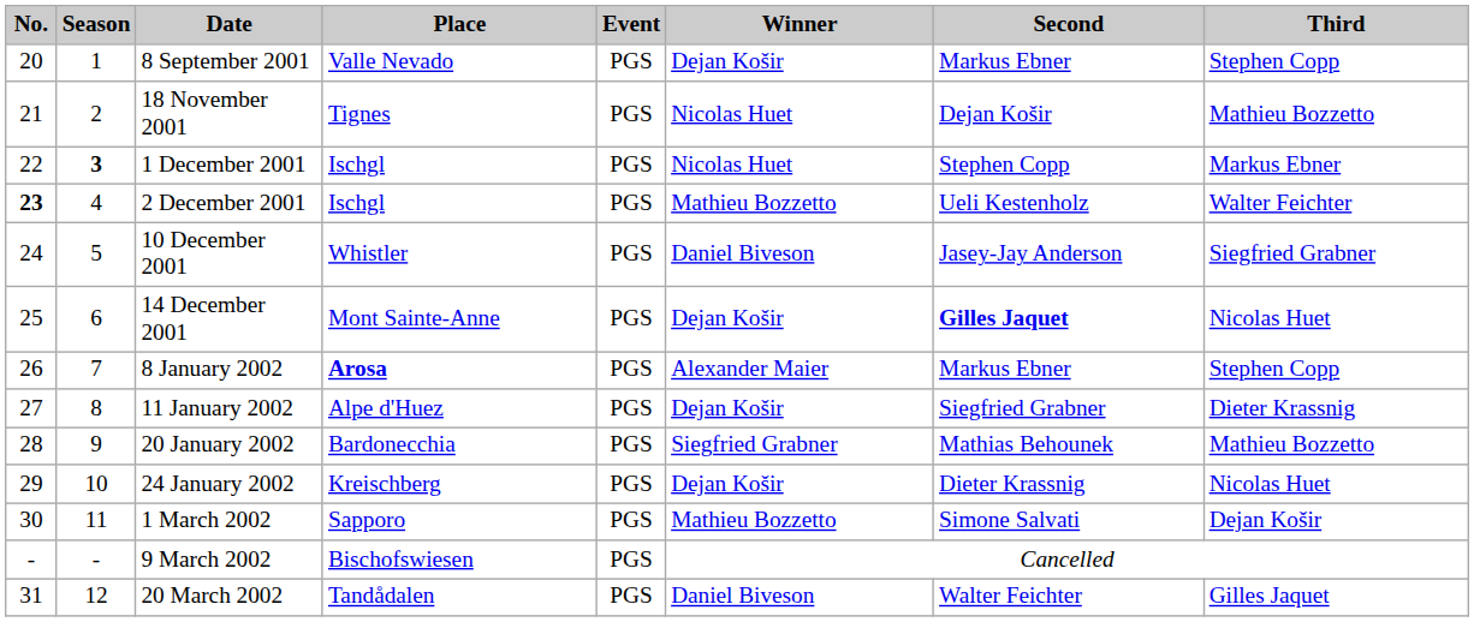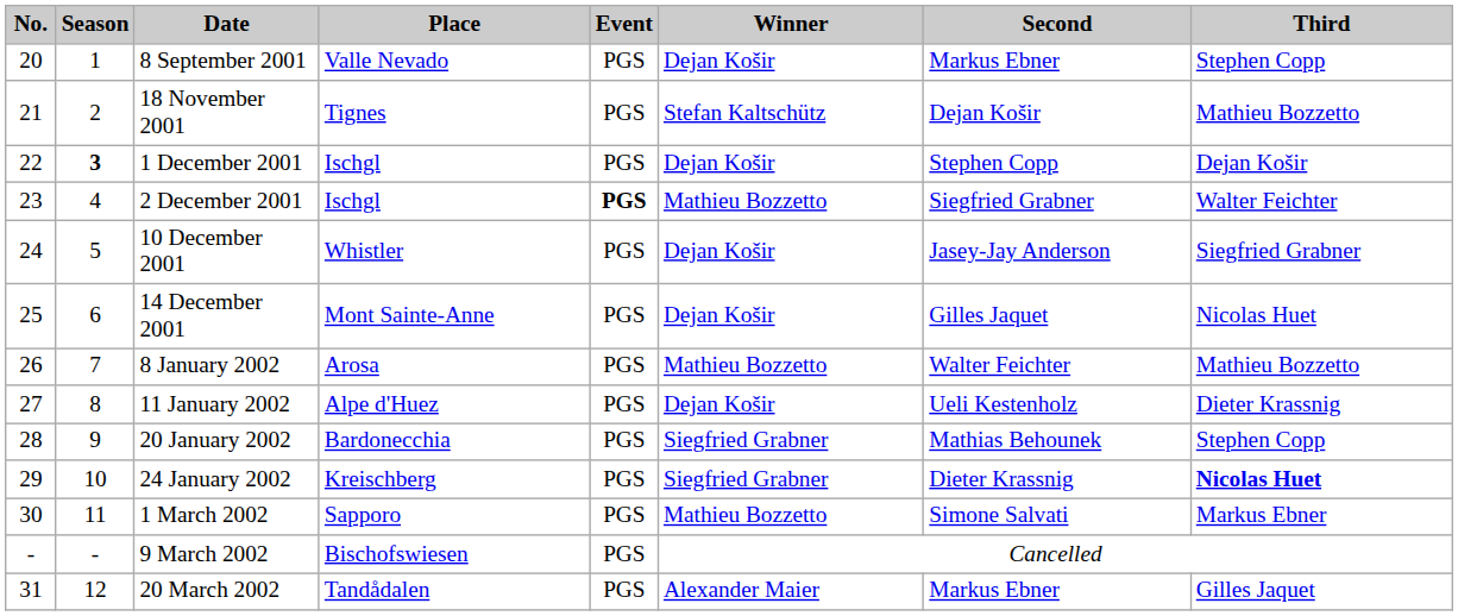 <table class="wikitable plainrowheaders" style="background:#fff; font-size:86%; border:grey solid 1px; border-collapse:collapse;">
 <tr style="background:#ccc; text-align:center;">
 <th scope="col" style="background:#ccc; width:25px;">No.</th>
 <th scope="col" style="background:#ccc; width:30px;">Season</th>
 <th scope="col" style="background:#ccc; width:120px;">Date</th>
 <th scope="col" style="background:#ccc; width:180px;">Place</th>
 <th scope="col" style="background:#ccc; width:15px;">Event</th>
 <th scope="col" style="background:#ccc; width:185px;">Winner</th>
 <th scope="col" style="background:#ccc; width:185px;">Second</th>
 <th scope="col" style="background:#ccc; width:185px;">Third</th>
 </tr>
 <tr>
 <td align=center>20</td>
 <td align=center>1</td>
 <td>8 September 2001</td>
 <td> <a href='#'>Valle Nevado</a></td>
 <td align=center>PGS</td>
 <td> <a href='#'>Dejan Košir</a></td>
 <td> <a href='#'>Markus Ebner</a></td>
 <td> <a href='#'>Stephen Copp</a></td>
 </tr>
 <tr>
 <td align=center>21</td>
 <td align=center>2</td>
 <td>18 November 2001</td>
 <td> <a href='#'>Tignes</a></td>
 <td align=center>PGS</td>
-<td> <a href='#'>Nicolas Huet</a></td>
+<td> <a href='#'>Stefan Kaltschütz</a></td>
 <td> <a href='#'>Dejan Košir</a></td>
 <td> <a href='#'>Mathieu Bozzetto</a></td>
 </tr>
 <tr>
 <td align=center>22</td>
 <td align=center><strong>3</strong></td>
 <td>1 December 2001</td>
 <td> <a href='#'>Ischgl</a></td>
 <td align=center>PGS</td>
-<td> <a href='#'>Nicolas Huet</a></td>
+<td> <a href='#'>Dejan Košir</a></td>
 <td> <a href='#'>Stephen Copp</a></td>
-<td> <a href='#'>Markus Ebner</a></td>
+<td> <a href='#'>Dejan Košir</a></td>
 </tr>
 <tr>
-<td align=center><strong>23</strong></td>
+<td align=center>23</td>
 <td align=center>4</td>
 <td>2 December 2001</td>
 <td> <a href='#'>Ischgl</a></td>
-<td align=center>PGS</td>
+<td align=center><strong>PGS</strong></td>
 <td> <a href='#'>Mathieu Bozzetto</a></td>
-<td> <a href='#'>Ueli Kestenholz</a></td>
+<td> <a href='#'>Siegfried Grabner</a></td>
 <td> <a href='#'>Walter Feichter</a></td>
 </tr>
 <tr>
 <td align=center>24</td>
 <td align=center>5</td>
 <td>10 December 2001</td>
 <td> <a href='#'>Whistler</a></td>
 <td align=center>PGS</td>
-<td> <a href='#'>Daniel Biveson</a></td>
+<td> <a href='#'>Dejan Košir</a></td>
 <td> <a href='#'>Jasey-Jay Anderson</a></td>
 <td> <a href='#'>Siegfried Grabner</a></td>
 </tr>
 <tr>
 <td align=center>25</td>
 <td align=center>6</td>
 <td>14 December 2001</td>
 <td> <a href='#'>Mont Sainte-Anne</a></td>
 <td align=center>PGS</td>
 <td> <a href='#'>Dejan Košir</a></td>
-<td><strong> <a href='#'>Gilles Jaquet</a></strong></td>
+<td> <a href='#'>Gilles Jaquet</a></td>
 <td> <a href='#'>Nicolas Huet</a></td>
 </tr>
 <tr>
 <td align=center>26</td>
 <td align=center>7</td>
 <td>8 January 2002</td>
-<td><strong> <a href='#'>Arosa</a></strong></td>
+<td> <a href='#'>Arosa</a></td>
 <td align=center>PGS</td>
-<td> <a href='#'>Alexander Maier</a></td>
-<td> <a href='#'>Markus Ebner</a></td>
-<td> <a href='#'>Stephen Copp</a></td>
+<td> <a href='#'>Mathieu Bozzetto</a></td>
+<td> <a href='#'>Walter Feichter</a></td>
+<td> <a href='#'>Mathieu Bozzetto</a></td>
 </tr>
 <tr>
 <td align=center>27</td>
 <td align=center>8</td>
 <td>11 January 2002</td>
 <td> <a href='#'>Alpe d'Huez</a></td>
 <td align=center>PGS</td>
 <td> <a href='#'>Dejan Košir</a></td>
-<td> <a href='#'>Siegfried Grabner</a></td>
+<td> <a href='#'>Ueli Kestenholz</a></td>
 <td> <a href='#'>Dieter Krassnig</a></td>
 </tr>
 <tr>
 <td align=center>28</td>
 <td align=center>9</td>
 <td>20 January 2002</td>
 <td> <a href='#'>Bardonecchia</a></td>
 <td align=center>PGS</td>
 <td> <a href='#'>Siegfried Grabner</a></td>
 <td> <a href='#'>Mathias Behounek</a></td>
-<td> <a href='#'>Mathieu Bozzetto</a></td>
+<td> <a href='#'>Stephen Copp</a></td>
 </tr>
 <tr>
 <td align=center>29</td>
 <td align=center>10</td>
 <td>24 January 2002</td>
 <td> <a href='#'>Kreischberg</a></td>
 <td align=center>PGS</td>
-<td> <a href='#'>Dejan Košir</a></td>
+<td> <a href='#'>Siegfried Grabner</a></td>
 <td> <a href='#'>Dieter Krassnig</a></td>
-<td> <a href='#'>Nicolas Huet</a></td>
+<td><strong> <a href='#'>Nicolas Huet</a></strong></td>
 </tr>
 <tr>
 <td align=center>30</td>
 <td align=center>11</td>
 <td>1 March 2002</td>
 <td> <a href='#'>Sapporo</a></td>
 <td align=center>PGS</td>
 <td> <a href='#'>Mathieu Bozzetto</a></td>
 <td> <a href='#'>Simone Salvati</a></td>
-<td> <a href='#'>Dejan Košir</a></td>
+<td> <a href='#'>Markus Ebner</a></td>
 </tr>
 <tr>
 <td align=center>-</td>
 <td align=center>-</td>
 <td>9 March 2002</td>
 <td> <a href='#'>Bischofswiesen</a></td>
 <td align=center>PGS</td>
 <td colspan=3 align=center><em>Cancelled</em></td>
 </tr>
 <tr>
 <td align=center>31</td>
 <td align=center>12</td>
 <td>20 March 2002</td>
 <td> <a href='#'>Tandådalen</a></td>
 <td align=center>PGS</td>
-<td> <a href='#'>Daniel Biveson</a></td>
-<td> <a href='#'>Walter Feichter</a></td>
+<td> <a href='#'>Alexander Maier</a></td>
+<td> <a href='#'>Markus Ebner</a></td>
 <td> <a href='#'>Gilles Jaquet</a></td>
 </tr>
 </table>
